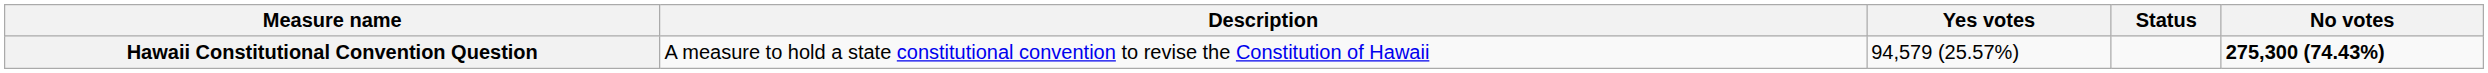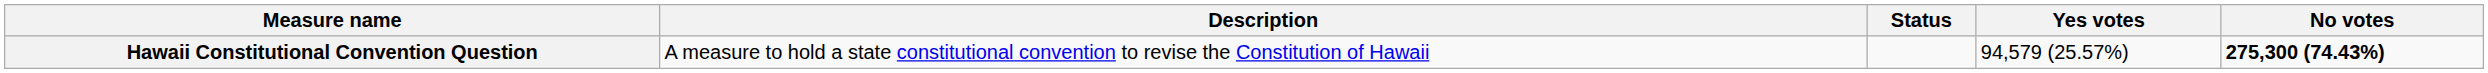 <table class="wikitable sortable plainrowheaders" style="width:100%">
 <tr>
 <th scope="col">Measure name</th>
 <th class="unsortable" scope="col">Description</th>
+<th scope="col">Status</th>
 <th scope="col">Yes votes</th>
-<th scope="col">Status</th>
 <th scope="col">No votes</th>
 </tr>
 <tr>
 <th scope="row">Hawaii Constitutional Convention Question</th>
 <td>A measure to hold a state <a href='#'>constitutional convention</a> to revise the <a href='#'>Constitution of Hawaii</a></td>
+<td></td>
 <td>94,579 (25.57%)</td>
-<td></td>
 <td><strong>275,300 (74.43%)</strong></td>
 </tr>
 </table>
